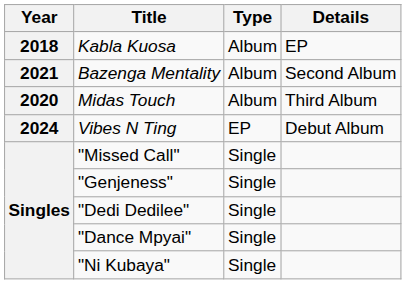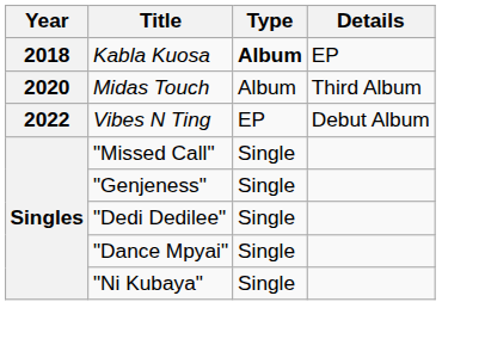 <table class="wikitable">
 <tr>
 <th>Year</th>
 <th>Title</th>
 <th>Type</th>
 <th>Details</th>
 </tr>
 <tr>
 <th>2018</th>
 <td><em>Kabla Kuosa</em></td>
-<td>Album</td>
+<td><strong>Album</strong></td>
 <td>EP</td>
-</tr>
-<tr>
-<th>2021</th>
-<td><em>Bazenga Mentality</em></td>
-<td>Album</td>
-<td>Second Album</td>
 </tr>
 <tr>
 <th>2020</th>
 <td><em>Midas Touch</em></td>
 <td>Album</td>
 <td>Third Album</td>
 </tr>
 <tr>
-<th>2024</th>
+<th>2022</th>
 <td><em>Vibes N Ting</em></td>
 <td>EP</td>
 <td>Debut Album</td>
 </tr>
 <tr>
 <th rowspan=5>Singles</th>
 <td>"Missed Call"</td>
 <td>Single</td>
 <td></td>
 </tr>
 <tr>
 <td>"Genjeness"</td>
 <td>Single</td>
 <td></td>
 </tr>
 <tr>
 <td>"Dedi Dedilee"</td>
 <td>Single</td>
 <td></td>
 </tr>
 <tr>
 <td>"Dance Mpyai"</td>
 <td>Single</td>
 <td></td>
 </tr>
 <tr>
 <td>"Ni Kubaya"</td>
 <td>Single</td>
 <td></td>
 </tr>
 </table>
